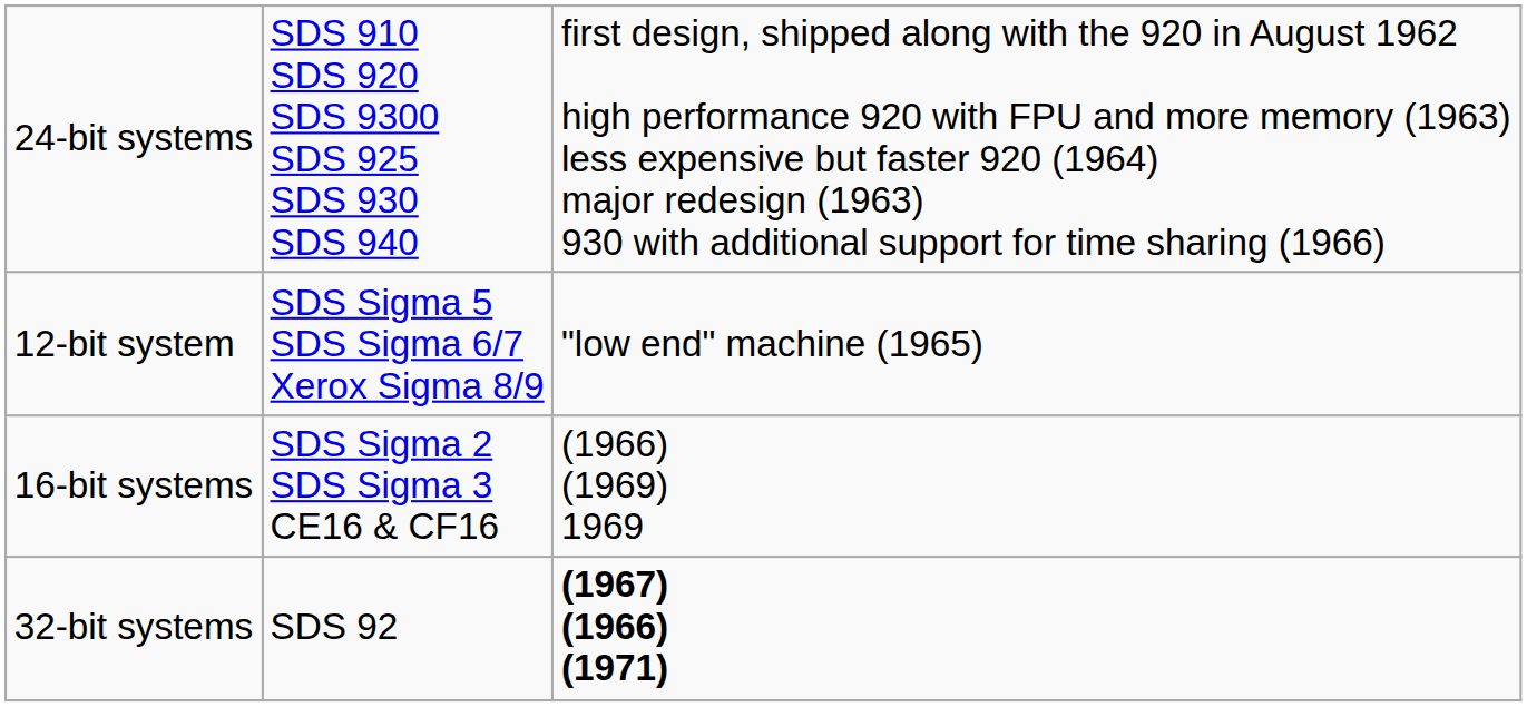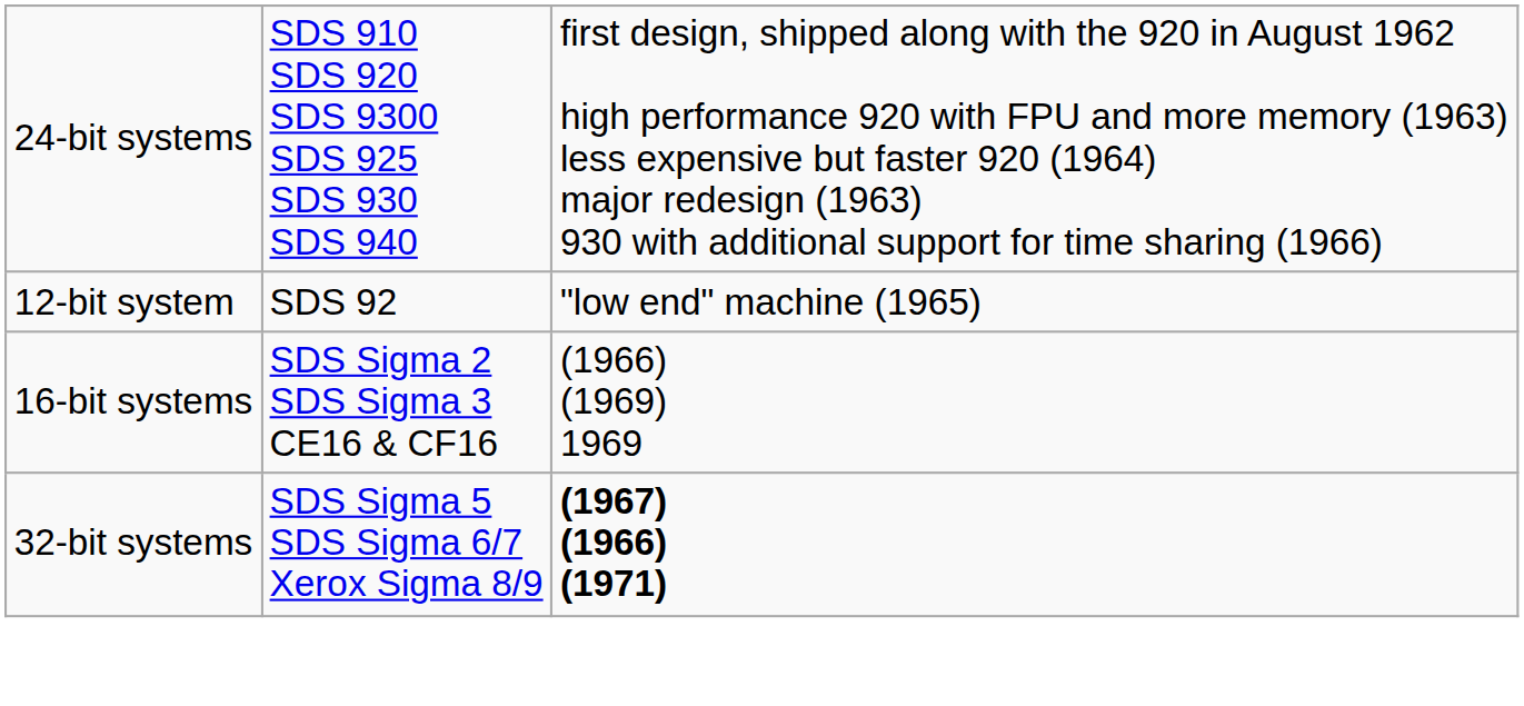 <table class="wikitable">
 <tr>
 <td>24-bit systems</td>
 <td><a href='#'>SDS 910</a><br><a href='#'>SDS 920</a><br><a href='#'>SDS 9300</a><br><a href='#'>SDS 925</a><br><a href='#'>SDS 930</a><br><a href='#'>SDS 940</a></td>
 <td>first design, shipped along with the 920 in August 1962<br> <br>high performance 920 with FPU and more memory (1963)<br>less expensive but faster 920 (1964)<br>major redesign (1963)<br>930 with additional support for time sharing (1966)</td>
 </tr>
 <tr>
 <td>12-bit system</td>
-<td><a href='#'>SDS Sigma 5</a><br><a href='#'>SDS Sigma 6/7</a><br><a href='#'>Xerox Sigma 8/9</a></td>
+<td>SDS 92</td>
 <td>"low end" machine (1965)</td>
 </tr>
 <tr>
 <td>16-bit systems</td>
 <td><a href='#'>SDS Sigma 2</a><br><a href='#'>SDS Sigma 3</a><br>CE16 & CF16</td>
 <td>(1966)<br>(1969)<br>1969</td>
 </tr>
 <tr>
 <td>32-bit systems</td>
-<td>SDS 92</td>
+<td><a href='#'>SDS Sigma 5</a><br><a href='#'>SDS Sigma 6/7</a><br><a href='#'>Xerox Sigma 8/9</a></td>
 <td><strong>(1967)<br>(1966)<br>(1971)</strong></td>
 </tr>
 </table>
